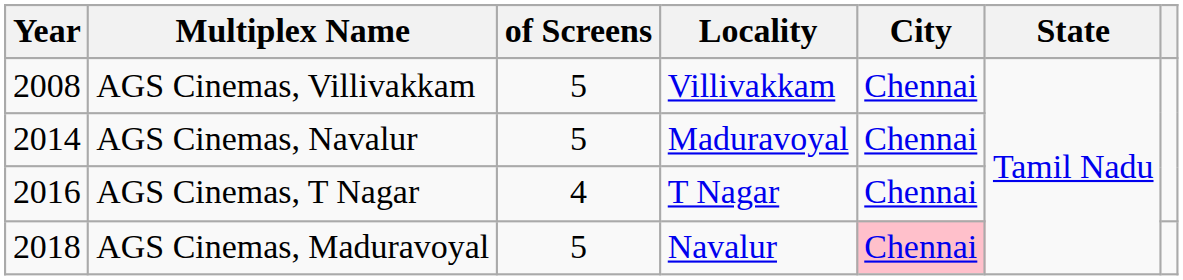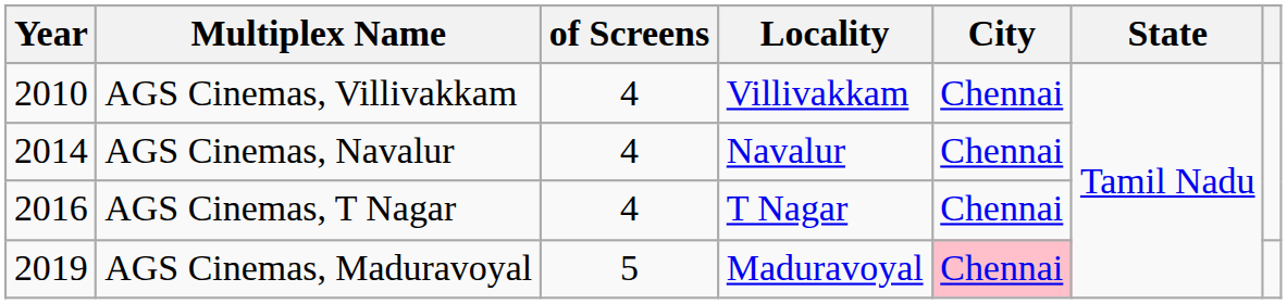 <table class="wikitable sortable">
 <tr>
 <th scope="col">Year</th>
 <th scope="col">Multiplex Name</th>
 <th scope="col"> of Screens</th>
 <th scope="col">Locality</th>
 <th scope="col">City</th>
 <th scope="col">State</th>
 <th scope="col" class="unsortable"></th>
 </tr>
 <tr>
-<td style="text-align: center;">2008</td>
+<td style="text-align: center;">2010</td>
 <td>AGS Cinemas, Villivakkam</td>
-<td style="text-align: center;">5</td>
+<td style="text-align: center;">4</td>
 <td><a href='#'>Villivakkam</a></td>
 <td><a href='#'>Chennai</a></td>
 <td rowspan="4"><a href='#'>Tamil Nadu</a></td>
 <td rowspan="3"  style="text-align: center;"></td>
 </tr>
 <tr>
 <td style="text-align: center;">2014</td>
 <td>AGS Cinemas, Navalur</td>
-<td style="text-align: center;">5</td>
-<td><a href='#'>Maduravoyal</a></td>
+<td style="text-align: center;">4</td>
+<td><a href='#'>Navalur</a></td>
 <td><a href='#'>Chennai</a></td>
 </tr>
 <tr>
 <td style="text-align: center;">2016</td>
 <td>AGS Cinemas, T Nagar</td>
 <td style="text-align: center;">4</td>
 <td><a href='#'>T Nagar</a></td>
 <td><a href='#'>Chennai</a></td>
 </tr>
 <tr>
-<td style="text-align: center;">2018</td>
+<td style="text-align: center;">2019</td>
 <td>AGS Cinemas, Maduravoyal</td>
 <td style="text-align: center;">5</td>
-<td><a href='#'>Navalur</a></td>
+<td><a href='#'>Maduravoyal</a></td>
 <td style="background: pink;"><a href='#'>Chennai</a></td>
 <td style="text-align: center;"></td>
 </tr>
 </table>
